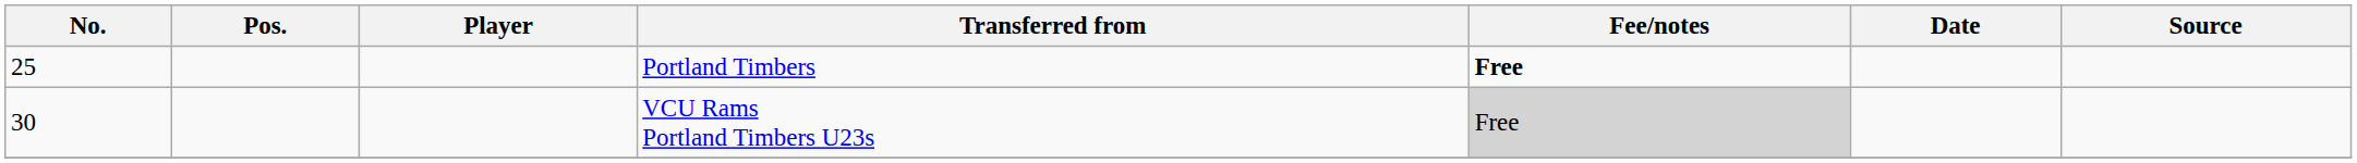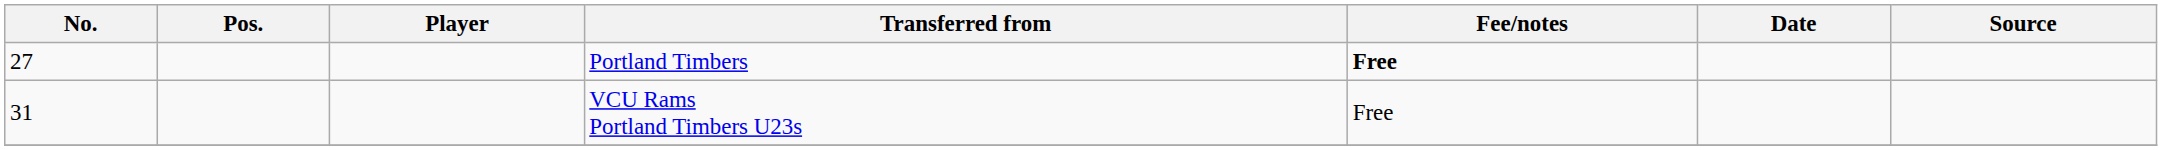 <table class="wikitable sortable" style="width:90%; text-align:center; font-size:95%; text-align:left;">
 <tr>
 <th><strong>No.</strong></th>
 <th><strong>Pos.</strong></th>
 <th><strong>Player</strong></th>
 <th><strong>Transferred from</strong></th>
 <th><strong>Fee/notes</strong></th>
 <th><strong>Date</strong></th>
 <th><strong>Source</strong></th>
 </tr>
 <tr>
-<td>25</td>
+<td>27</td>
 <td align=center></td>
 <td></td>
 <td> <a href='#'>Portland Timbers</a></td>
 <td><strong>Free</strong></td>
 <td></td>
 <td></td>
 </tr>
 <tr>
-<td>30</td>
+<td>31</td>
 <td align=center></td>
 <td></td>
 <td> <a href='#'>VCU Rams</a><br> <a href='#'>Portland Timbers U23s</a></td>
-<td style="background: lightgrey;">Free</td>
+<td>Free</td>
 <td></td>
 <td></td>
 </tr>
 <tr>
 </tr>
 </table>
